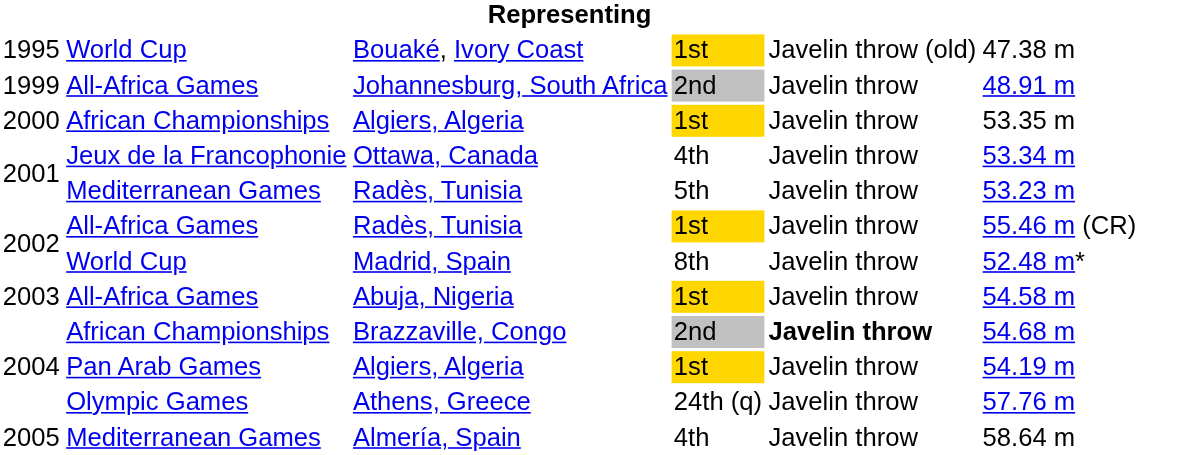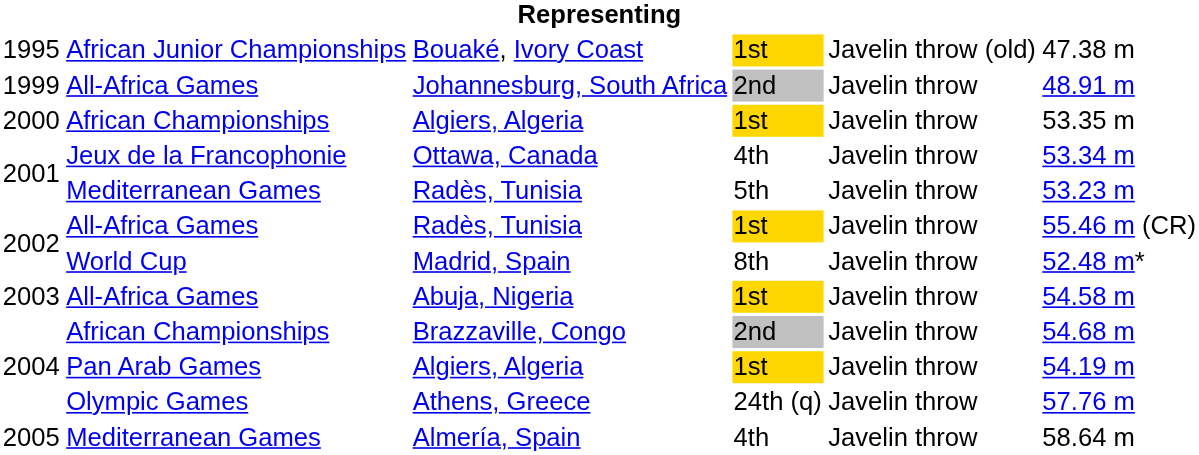 <table>
 <tr>
 <th colspan="6">Representing </th>
 </tr>
 <tr>
 <td>1995</td>
-<td><a href='#'>World Cup</a></td>
+<td><a href='#'>African Junior Championships</a></td>
 <td><a href='#'>Bouaké</a>, <a href='#'>Ivory Coast</a></td>
 <td bgcolor="gold">1st</td>
 <td>Javelin throw (old)</td>
 <td>47.38 m</td>
 </tr>
 <tr>
 <td>1999</td>
 <td><a href='#'>All-Africa Games</a></td>
 <td><a href='#'>Johannesburg, South Africa</a></td>
 <td bgcolor="silver">2nd</td>
 <td>Javelin throw</td>
 <td><a href='#'>48.91 m</a></td>
 </tr>
 <tr>
 <td>2000</td>
 <td><a href='#'>African Championships</a></td>
 <td><a href='#'>Algiers, Algeria</a></td>
 <td bgcolor="gold">1st</td>
 <td>Javelin throw</td>
 <td>53.35 m</td>
 </tr>
 <tr>
 <td rowspan=2>2001</td>
 <td><a href='#'>Jeux de la Francophonie</a></td>
 <td><a href='#'>Ottawa, Canada</a></td>
 <td>4th</td>
 <td>Javelin throw</td>
 <td><a href='#'>53.34 m</a></td>
 </tr>
 <tr>
 <td><a href='#'>Mediterranean Games</a></td>
 <td><a href='#'>Radès, Tunisia</a></td>
 <td>5th</td>
 <td>Javelin throw</td>
 <td><a href='#'>53.23 m</a></td>
 </tr>
 <tr>
 <td rowspan=2>2002</td>
 <td><a href='#'>All-Africa Games</a></td>
 <td><a href='#'>Radès, Tunisia</a></td>
 <td bgcolor="gold">1st</td>
 <td>Javelin throw</td>
 <td><a href='#'>55.46 m</a> (CR)</td>
 </tr>
 <tr>
 <td><a href='#'>World Cup</a></td>
 <td><a href='#'>Madrid, Spain</a></td>
 <td>8th</td>
 <td>Javelin throw</td>
 <td><a href='#'>52.48 m</a>*</td>
 </tr>
 <tr>
 <td>2003</td>
 <td><a href='#'>All-Africa Games</a></td>
 <td><a href='#'>Abuja, Nigeria</a></td>
 <td bgcolor="gold">1st</td>
 <td>Javelin throw</td>
 <td><a href='#'>54.58 m</a></td>
 </tr>
 <tr>
 <td rowspan=3>2004</td>
 <td><a href='#'>African Championships</a></td>
 <td><a href='#'>Brazzaville, Congo</a></td>
 <td bgcolor="silver">2nd</td>
-<td><strong>Javelin throw</strong></td>
+<td>Javelin throw</td>
 <td><a href='#'>54.68 m</a></td>
 </tr>
 <tr>
 <td><a href='#'>Pan Arab Games</a></td>
 <td><a href='#'>Algiers, Algeria</a></td>
 <td bgcolor="gold">1st</td>
 <td>Javelin throw</td>
 <td><a href='#'>54.19 m</a></td>
 </tr>
 <tr>
 <td><a href='#'>Olympic Games</a></td>
 <td><a href='#'>Athens, Greece</a></td>
 <td>24th (q)</td>
 <td>Javelin throw</td>
 <td><a href='#'>57.76 m</a></td>
 </tr>
 <tr>
 <td>2005</td>
 <td><a href='#'>Mediterranean Games</a></td>
 <td><a href='#'>Almería, Spain</a></td>
 <td>4th</td>
 <td>Javelin throw</td>
 <td>58.64 m</td>
 </tr>
 </table>
